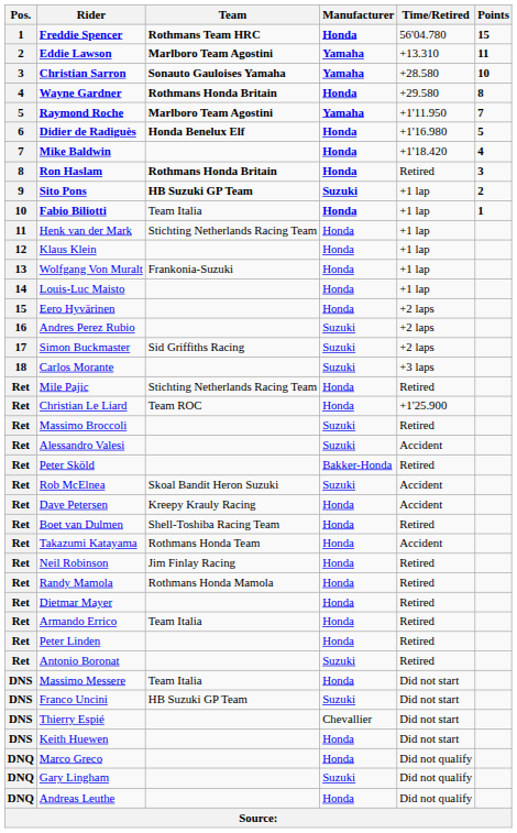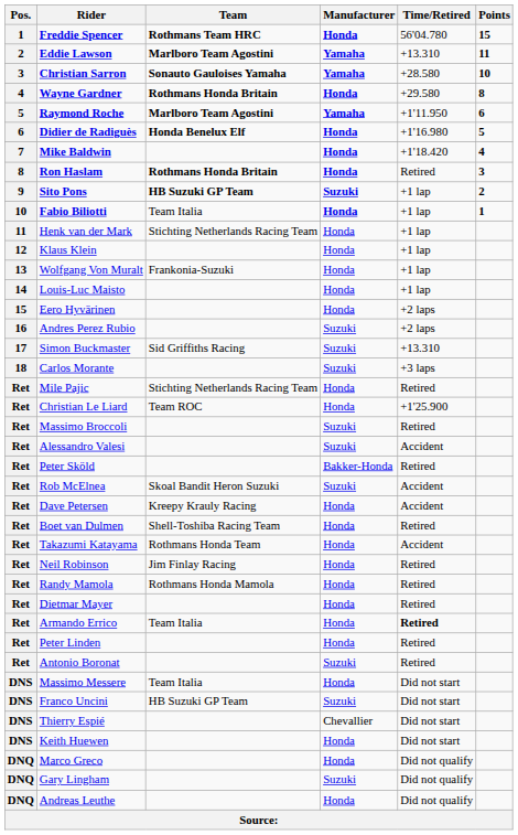 <table class="wikitable" style="font-size: 95%;">
 <tr>
 <th>Pos.</th>
 <th>Rider</th>
 <th>Team</th>
 <th>Manufacturer</th>
 <th>Time/Retired</th>
 <th>Points</th>
 </tr>
 <tr>
 <th>1</th>
 <td> <strong><a href='#'>Freddie Spencer</a></strong></td>
 <td><strong>Rothmans Team HRC</strong></td>
 <td><strong><a href='#'>Honda</a></strong></td>
 <td>56'04.780</td>
 <td><strong>15</strong></td>
 </tr>
 <tr>
 <th>2</th>
 <td> <strong><a href='#'>Eddie Lawson</a></strong></td>
 <td><strong>Marlboro Team Agostini</strong></td>
 <td><strong><a href='#'>Yamaha</a></strong></td>
 <td>+13.310</td>
 <td><strong>11</strong></td>
 </tr>
 <tr>
 <th>3</th>
 <td> <strong><a href='#'>Christian Sarron</a></strong></td>
 <td><strong>Sonauto Gauloises Yamaha</strong></td>
 <td><strong><a href='#'>Yamaha</a></strong></td>
 <td>+28.580</td>
 <td><strong>10</strong></td>
 </tr>
 <tr>
 <th>4</th>
 <td> <strong><a href='#'>Wayne Gardner</a></strong></td>
 <td><strong>Rothmans Honda Britain</strong></td>
 <td><strong><a href='#'>Honda</a></strong></td>
 <td>+29.580</td>
 <td><strong>8</strong></td>
 </tr>
 <tr>
 <th>5</th>
 <td> <strong><a href='#'>Raymond Roche</a></strong></td>
 <td><strong>Marlboro Team Agostini</strong></td>
 <td><strong><a href='#'>Yamaha</a></strong></td>
 <td>+1'11.950</td>
-<td><strong>7</strong></td>
+<td><strong>6</strong></td>
 </tr>
 <tr>
 <th>6</th>
 <td> <strong><a href='#'>Didier de Radiguès</a></strong></td>
 <td><strong>Honda Benelux Elf</strong></td>
 <td><strong><a href='#'>Honda</a></strong></td>
 <td>+1'16.980</td>
 <td><strong>5</strong></td>
 </tr>
 <tr>
 <th>7</th>
 <td> <strong><a href='#'>Mike Baldwin</a></strong></td>
 <td></td>
 <td><strong><a href='#'>Honda</a></strong></td>
 <td>+1'18.420</td>
 <td><strong>4</strong></td>
 </tr>
 <tr>
 <th>8</th>
 <td> <strong><a href='#'>Ron Haslam</a></strong></td>
 <td><strong>Rothmans Honda Britain</strong></td>
 <td><strong><a href='#'>Honda</a></strong></td>
 <td>Retired</td>
 <td><strong>3</strong></td>
 </tr>
 <tr>
 <th>9</th>
 <td> <strong><a href='#'>Sito Pons</a></strong></td>
 <td><strong>HB Suzuki GP Team</strong></td>
 <td><strong><a href='#'>Suzuki</a></strong></td>
 <td>+1 lap</td>
 <td><strong>2</strong></td>
 </tr>
 <tr>
 <th>10</th>
 <td> <strong><a href='#'>Fabio Biliotti</a></strong></td>
 <td>Team Italia</td>
 <td><strong><a href='#'>Honda</a></strong></td>
 <td>+1 lap</td>
 <td><strong>1</strong></td>
 </tr>
 <tr>
 <th>11</th>
 <td> <a href='#'>Henk van der Mark</a></td>
 <td>Stichting Netherlands Racing Team</td>
 <td><a href='#'>Honda</a></td>
 <td>+1 lap</td>
 <td></td>
 </tr>
 <tr>
 <th>12</th>
 <td> <a href='#'>Klaus Klein</a></td>
 <td></td>
 <td><a href='#'>Honda</a></td>
 <td>+1 lap</td>
 <td></td>
 </tr>
 <tr>
 <th>13</th>
 <td> <a href='#'>Wolfgang Von Muralt</a></td>
 <td>Frankonia-Suzuki</td>
 <td><a href='#'>Honda</a></td>
 <td>+1 lap</td>
 <td></td>
 </tr>
 <tr>
 <th>14</th>
 <td> <a href='#'>Louis-Luc Maisto</a></td>
 <td></td>
 <td><a href='#'>Honda</a></td>
 <td>+1 lap</td>
 <td></td>
 </tr>
 <tr>
 <th>15</th>
 <td> <a href='#'>Eero Hyvärinen</a></td>
 <td></td>
 <td><a href='#'>Honda</a></td>
 <td>+2 laps</td>
 <td></td>
 </tr>
 <tr>
 <th>16</th>
 <td> <a href='#'>Andres Perez Rubio</a></td>
 <td></td>
 <td><a href='#'>Suzuki</a></td>
 <td>+2 laps</td>
 <td></td>
 </tr>
 <tr>
 <th>17</th>
 <td> <a href='#'>Simon Buckmaster</a></td>
 <td>Sid Griffiths Racing</td>
 <td><a href='#'>Suzuki</a></td>
-<td>+2 laps</td>
+<td>+13.310</td>
 <td></td>
 </tr>
 <tr>
 <th>18</th>
 <td> <a href='#'>Carlos Morante</a></td>
 <td></td>
 <td><a href='#'>Suzuki</a></td>
 <td>+3 laps</td>
 <td></td>
 </tr>
 <tr>
 <th>Ret</th>
 <td> <a href='#'>Mile Pajic</a></td>
 <td>Stichting Netherlands Racing Team</td>
 <td><a href='#'>Honda</a></td>
 <td>Retired</td>
 <td></td>
 </tr>
 <tr>
 <th>Ret</th>
 <td> <a href='#'>Christian Le Liard</a></td>
 <td>Team ROC</td>
 <td><a href='#'>Honda</a></td>
 <td>+1'25.900</td>
 <td></td>
 </tr>
 <tr>
 <th>Ret</th>
 <td> <a href='#'>Massimo Broccoli</a></td>
 <td></td>
 <td><a href='#'>Suzuki</a></td>
 <td>Retired</td>
 <td></td>
 </tr>
 <tr>
 <th>Ret</th>
 <td> <a href='#'>Alessandro Valesi</a></td>
 <td></td>
 <td><a href='#'>Suzuki</a></td>
 <td>Accident</td>
 <td></td>
 </tr>
 <tr>
 <th>Ret</th>
 <td> <a href='#'>Peter Sköld</a></td>
 <td></td>
 <td><a href='#'>Bakker-Honda</a></td>
 <td>Retired</td>
 <td></td>
 </tr>
 <tr>
 <th>Ret</th>
 <td> <a href='#'>Rob McElnea</a></td>
 <td>Skoal Bandit Heron Suzuki</td>
 <td><a href='#'>Suzuki</a></td>
 <td>Accident</td>
 <td></td>
 </tr>
 <tr>
 <th>Ret</th>
 <td> <a href='#'>Dave Petersen</a></td>
 <td>Kreepy Krauly Racing</td>
 <td><a href='#'>Honda</a></td>
 <td>Accident</td>
 <td></td>
 </tr>
 <tr>
 <th>Ret</th>
 <td> <a href='#'>Boet van Dulmen</a></td>
 <td>Shell-Toshiba Racing Team</td>
 <td><a href='#'>Honda</a></td>
 <td>Retired</td>
 <td></td>
 </tr>
 <tr>
 <th>Ret</th>
 <td> <a href='#'>Takazumi Katayama</a></td>
 <td>Rothmans Honda Team</td>
 <td><a href='#'>Honda</a></td>
 <td>Accident</td>
 <td></td>
 </tr>
 <tr>
 <th>Ret</th>
 <td> <a href='#'>Neil Robinson</a></td>
 <td>Jim Finlay Racing</td>
 <td><a href='#'>Honda</a></td>
 <td>Retired</td>
 <td></td>
 </tr>
 <tr>
 <th>Ret</th>
 <td> <a href='#'>Randy Mamola</a></td>
 <td>Rothmans Honda Mamola</td>
 <td><a href='#'>Honda</a></td>
 <td>Retired</td>
 <td></td>
 </tr>
 <tr>
 <th>Ret</th>
 <td> <a href='#'>Dietmar Mayer</a></td>
 <td></td>
 <td><a href='#'>Honda</a></td>
 <td>Retired</td>
 <td></td>
 </tr>
 <tr>
 <th>Ret</th>
 <td> <a href='#'>Armando Errico</a></td>
 <td>Team Italia</td>
 <td><a href='#'>Honda</a></td>
-<td>Retired</td>
+<td><strong>Retired</strong></td>
 <td></td>
 </tr>
 <tr>
 <th>Ret</th>
 <td> <a href='#'>Peter Linden</a></td>
 <td></td>
 <td><a href='#'>Honda</a></td>
 <td>Retired</td>
 <td></td>
 </tr>
 <tr>
 <th>Ret</th>
 <td> <a href='#'>Antonio Boronat</a></td>
 <td></td>
 <td><a href='#'>Suzuki</a></td>
 <td>Retired</td>
 <td></td>
 </tr>
 <tr>
 <th>DNS</th>
 <td> <a href='#'>Massimo Messere</a></td>
 <td>Team Italia</td>
 <td><a href='#'>Honda</a></td>
 <td>Did not start</td>
 <td></td>
 </tr>
 <tr>
 <th>DNS</th>
 <td> <a href='#'>Franco Uncini</a></td>
 <td>HB Suzuki GP Team</td>
 <td><a href='#'>Suzuki</a></td>
 <td>Did not start</td>
 <td></td>
 </tr>
 <tr>
 <th>DNS</th>
 <td> <a href='#'>Thierry Espié</a></td>
 <td></td>
 <td>Chevallier</td>
 <td>Did not start</td>
 <td></td>
 </tr>
 <tr>
 <th>DNS</th>
 <td> <a href='#'>Keith Huewen</a></td>
 <td></td>
 <td><a href='#'>Honda</a></td>
 <td>Did not start</td>
 <td></td>
 </tr>
 <tr>
 <th>DNQ</th>
 <td> <a href='#'>Marco Greco</a></td>
 <td></td>
 <td><a href='#'>Honda</a></td>
 <td>Did not qualify</td>
 <td></td>
 </tr>
 <tr>
 <th>DNQ</th>
 <td> <a href='#'>Gary Lingham</a></td>
 <td></td>
 <td><a href='#'>Suzuki</a></td>
 <td>Did not qualify</td>
 <td></td>
 </tr>
 <tr>
 <th>DNQ</th>
 <td> <a href='#'>Andreas Leuthe</a></td>
 <td></td>
 <td><a href='#'>Honda</a></td>
 <td>Did not qualify</td>
 <td></td>
 </tr>
 <tr>
 <th colspan=8>Source: </th>
 </tr>
 </table>
